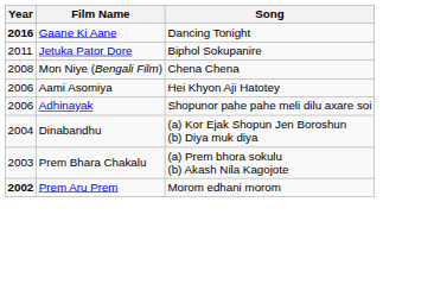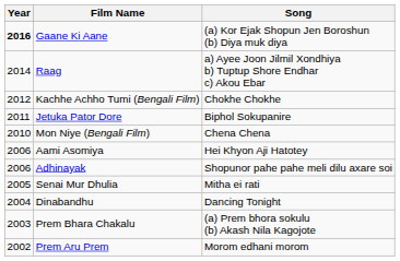 <table class="wikitable sortable">
 <tr>
 <th>Year</th>
 <th>Film Name</th>
 <th>Song</th>
 </tr>
 <tr>
 <td><strong>2016</strong></td>
 <td><a href='#'>Gaane Ki Aane</a></td>
-<td>Dancing Tonight</td>
+<td>(a) Kor Ejak Shopun Jen Boroshun<br>(b) Diya muk diya</td>
+</tr>
+<tr>
+<td>2014</td>
+<td><a href='#'>Raag</a></td>
+<td>a) Ayee Joon Jilmil Xondhiya<br>b) Tuptup Shore Endhar<br>c) Akou Ebar</td>
+</tr>
+<tr>
+<td>2012</td>
+<td>Kachhe Achho Tumi (<em>Bengali Film</em>)</td>
+<td>Chokhe Chokhe</td>
 </tr>
 <tr>
 <td>2011</td>
 <td><a href='#'>Jetuka Pator Dore</a></td>
 <td>Biphol Sokupanire</td>
 </tr>
 <tr>
-<td>2008</td>
+<td>2010</td>
 <td>Mon Niye (<em>Bengali Film</em>)</td>
 <td>Chena Chena</td>
 </tr>
 <tr>
 <td>2006</td>
 <td>Aami Asomiya</td>
 <td>Hei Khyon Aji Hatotey</td>
 </tr>
 <tr>
 <td>2006</td>
 <td><a href='#'>Adhinayak</a></td>
 <td>Shopunor pahe pahe meli dilu axare soi</td>
 </tr>
 <tr>
+<td>2005</td>
+<td>Senai Mur Dhulia</td>
+<td>Mitha ei rati</td>
+</tr>
+<tr>
 <td>2004</td>
 <td>Dinabandhu</td>
-<td>(a) Kor Ejak Shopun Jen Boroshun<br>(b) Diya muk diya</td>
+<td>Dancing Tonight</td>
 </tr>
 <tr>
 <td>2003</td>
 <td>Prem Bhara Chakalu</td>
 <td>(a) Prem bhora sokulu<br>(b) Akash Nila Kagojote</td>
 </tr>
 <tr>
-<td><strong>2002</strong></td>
+<td>2002</td>
 <td><a href='#'>Prem Aru Prem</a></td>
 <td>Morom edhani morom</td>
 </tr>
 </table>
